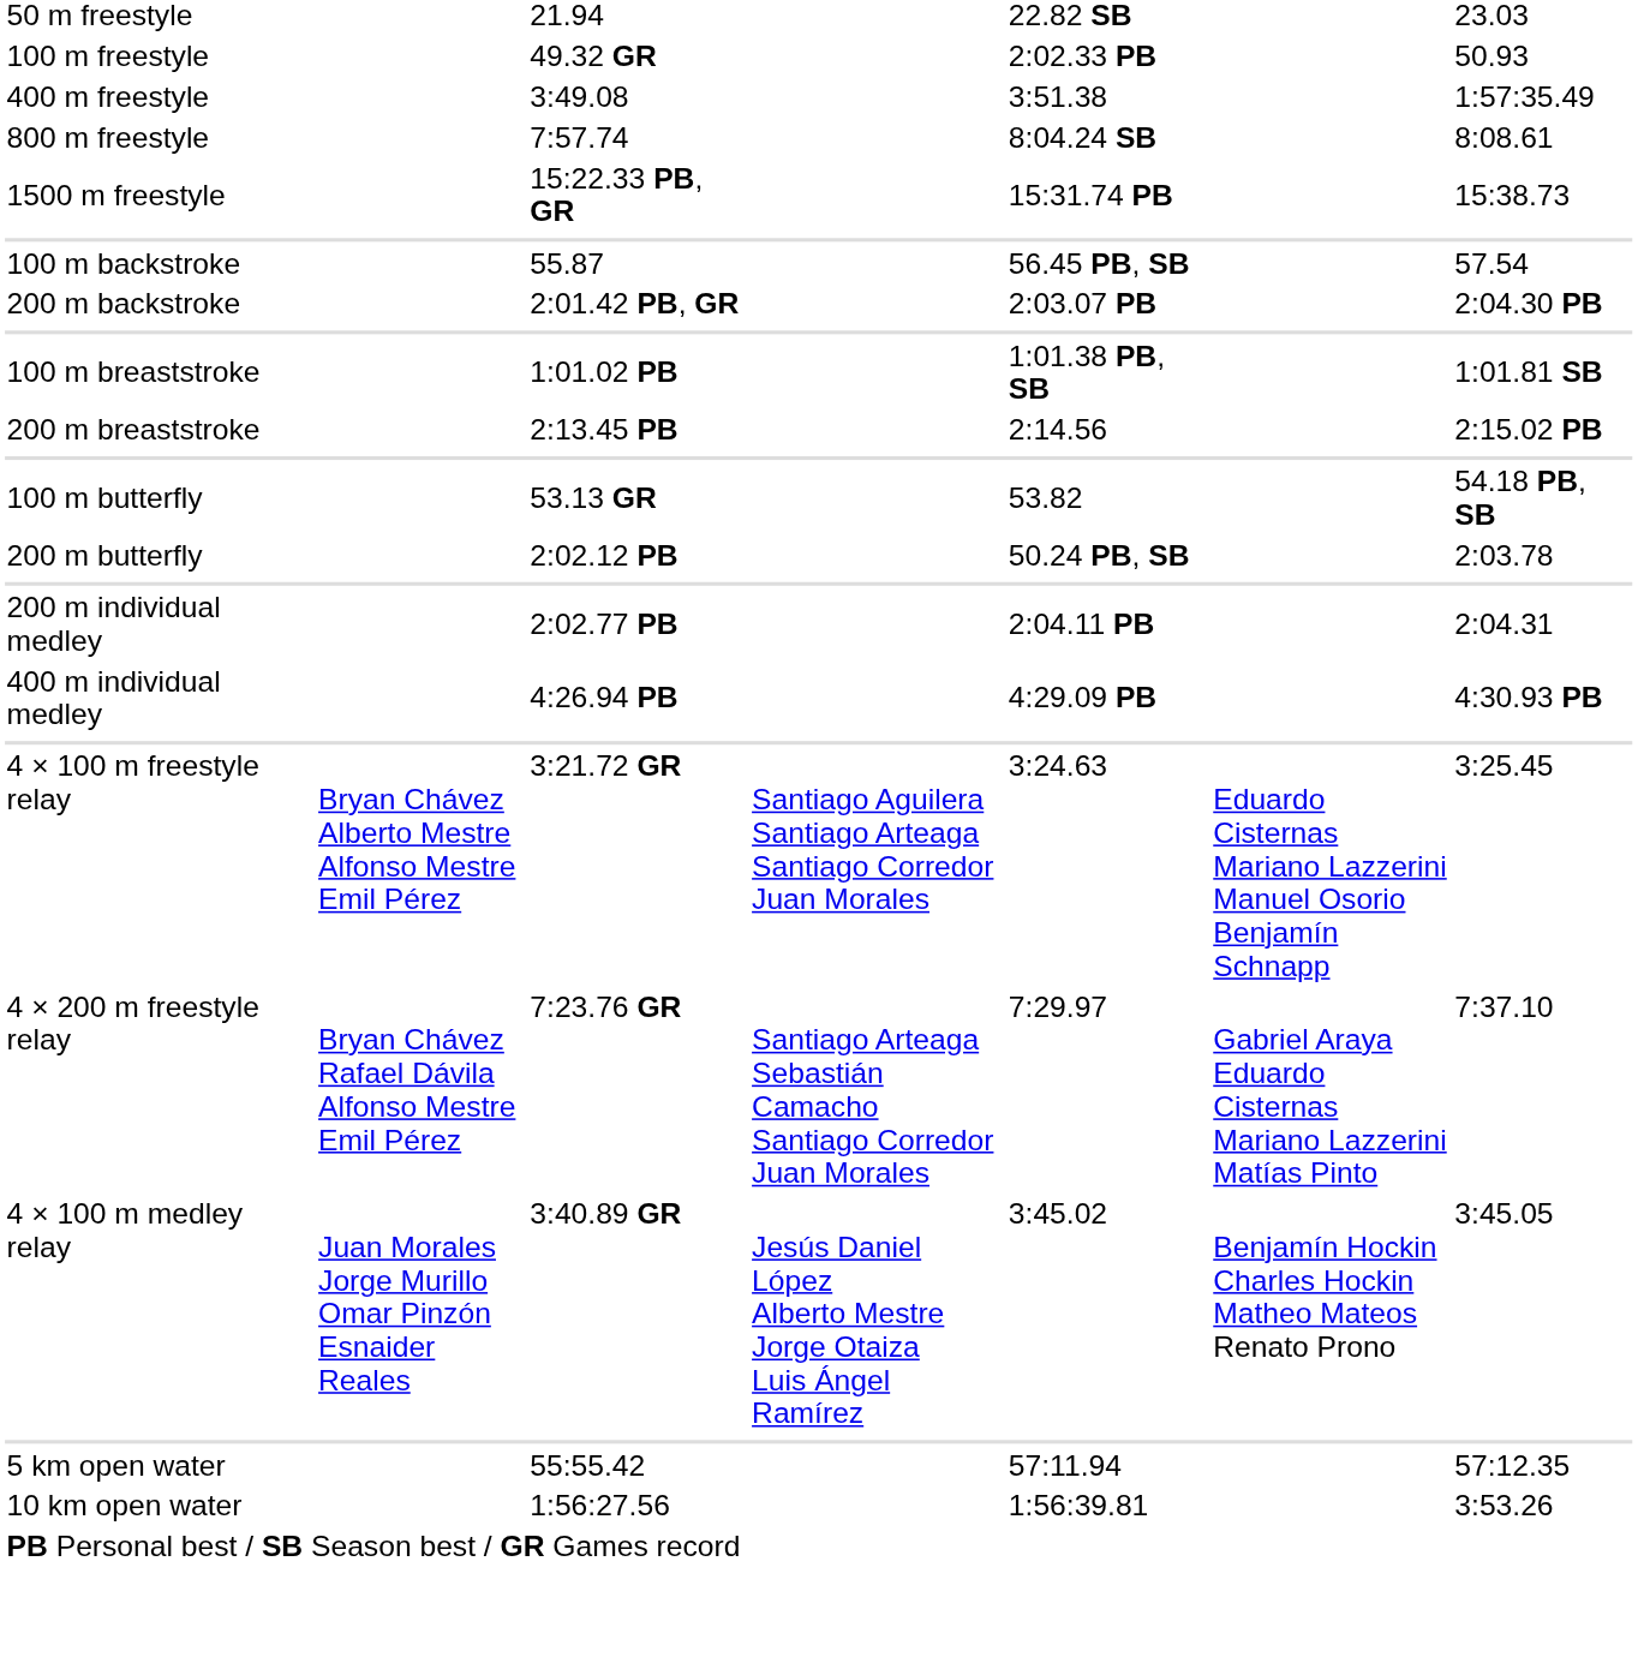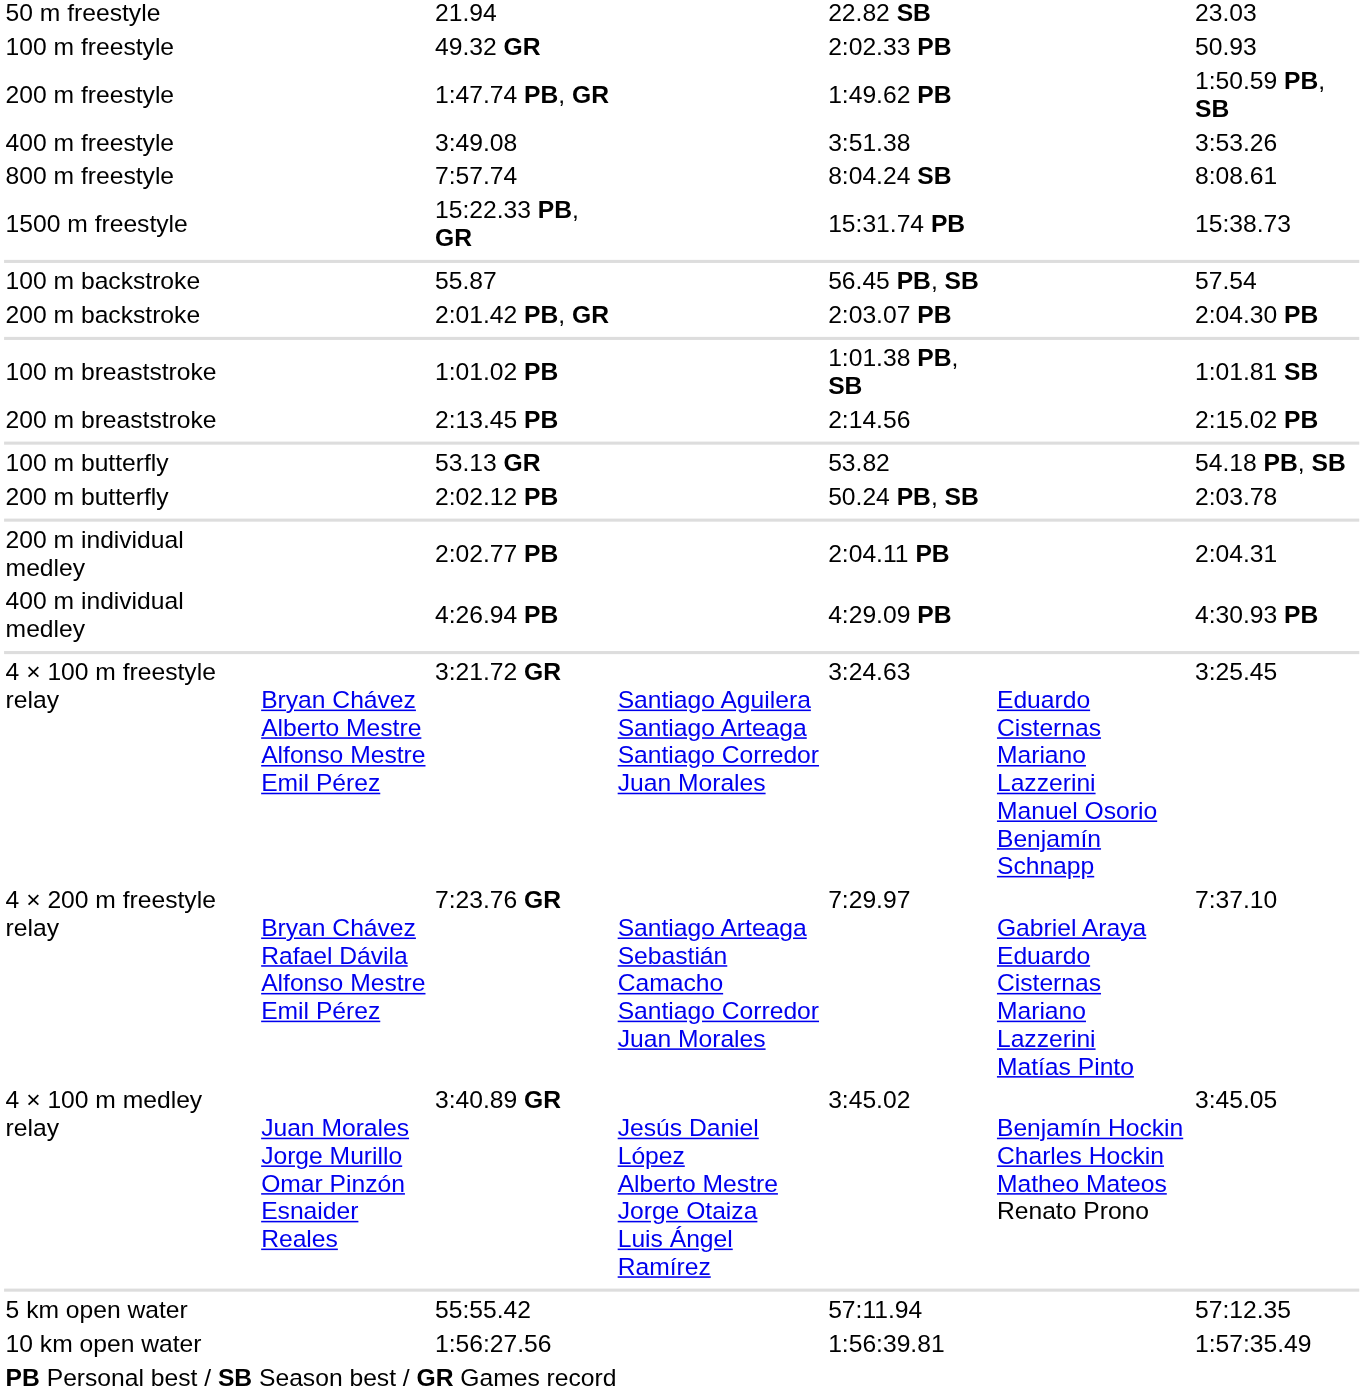 <table>
 <tr>
 <td>50 m freestyle<br></td>
 <td></td>
 <td>21.94</td>
 <td></td>
 <td>22.82 <strong>SB</strong></td>
 <td></td>
 <td>23.03</td>
 </tr>
 <tr>
 <td>100 m freestyle<br></td>
 <td></td>
 <td>49.32 <strong>GR</strong></td>
 <td></td>
 <td>2:02.33 <strong>PB</strong></td>
 <td></td>
 <td>50.93</td>
 </tr>
 <tr>
+<td>200 m freestyle<br></td>
+<td></td>
+<td>1:47.74 <strong>PB</strong>, <strong>GR</strong></td>
+<td></td>
+<td>1:49.62 <strong>PB</strong></td>
+<td></td>
+<td>1:50.59 <strong>PB</strong>, <strong>SB</strong></td>
+</tr>
+<tr>
 <td>400 m freestyle<br></td>
 <td></td>
 <td>3:49.08</td>
 <td></td>
 <td>3:51.38</td>
 <td></td>
-<td>1:57:35.49</td>
+<td>3:53.26</td>
 </tr>
 <tr>
 <td>800 m freestyle<br></td>
 <td></td>
 <td>7:57.74</td>
 <td></td>
 <td>8:04.24 <strong>SB</strong></td>
 <td></td>
 <td>8:08.61</td>
 </tr>
 <tr>
 <td>1500 m freestyle<br></td>
 <td></td>
 <td>15:22.33 <strong>PB</strong>, <strong>GR</strong></td>
 <td></td>
 <td>15:31.74 <strong>PB</strong></td>
 <td></td>
 <td>15:38.73</td>
 </tr>
 <tr>
 </tr>
 <tr bgcolor=#ddd>
 <td colspan=7></td>
 </tr>
 <tr>
 <td>100 m backstroke<br></td>
 <td></td>
 <td>55.87</td>
 <td></td>
 <td>56.45 <strong>PB</strong>, <strong>SB</strong></td>
 <td></td>
 <td>57.54</td>
 </tr>
 <tr>
 <td>200 m backstroke<br></td>
 <td></td>
 <td>2:01.42 <strong>PB</strong>, <strong>GR</strong></td>
 <td></td>
 <td>2:03.07 <strong>PB</strong></td>
 <td></td>
 <td>2:04.30 <strong>PB</strong></td>
 </tr>
 <tr>
 </tr>
 <tr bgcolor=#ddd>
 <td colspan=7></td>
 </tr>
 <tr>
 <td>100 m breaststroke<br></td>
 <td></td>
 <td>1:01.02 <strong>PB</strong></td>
 <td></td>
 <td>1:01.38 <strong>PB</strong>, <strong>SB</strong></td>
 <td></td>
 <td>1:01.81 <strong>SB</strong></td>
 </tr>
 <tr>
 <td>200 m breaststroke<br></td>
 <td></td>
 <td>2:13.45 <strong>PB</strong></td>
 <td></td>
 <td>2:14.56</td>
 <td></td>
 <td>2:15.02 <strong>PB</strong></td>
 </tr>
 <tr>
 </tr>
 <tr bgcolor=#ddd>
 <td colspan=7></td>
 </tr>
 <tr>
 <td>100 m butterfly<br></td>
 <td></td>
 <td>53.13 <strong>GR</strong></td>
 <td></td>
 <td>53.82</td>
 <td></td>
 <td>54.18 <strong>PB</strong>, <strong>SB</strong></td>
 </tr>
 <tr>
 <td>200 m butterfly<br></td>
 <td></td>
 <td>2:02.12 <strong>PB</strong></td>
 <td></td>
 <td>50.24 <strong>PB</strong>, <strong>SB</strong></td>
 <td></td>
 <td>2:03.78</td>
 </tr>
 <tr>
 </tr>
 <tr bgcolor=#ddd>
 <td colspan=7></td>
 </tr>
 <tr>
 <td>200 m individual medley<br></td>
 <td></td>
 <td>2:02.77 <strong>PB</strong></td>
 <td></td>
 <td>2:04.11 <strong>PB</strong></td>
 <td></td>
 <td>2:04.31</td>
 </tr>
 <tr>
 <td>400 m individual medley<br></td>
 <td></td>
 <td>4:26.94 <strong>PB</strong></td>
 <td></td>
 <td>4:29.09 <strong>PB</strong></td>
 <td></td>
 <td>4:30.93 <strong>PB</strong></td>
 </tr>
 <tr>
 </tr>
 <tr bgcolor=#ddd>
 <td colspan=7></td>
 </tr>
 <tr valign="top">
 <td>4 × 100 m freestyle relay<br></td>
 <td><br><a href='#'>Bryan Chávez</a><br><a href='#'>Alberto Mestre</a><br><a href='#'>Alfonso Mestre</a><br><a href='#'>Emil Pérez</a></td>
 <td>3:21.72 <strong>GR</strong></td>
 <td><br><a href='#'>Santiago Aguilera</a><br><a href='#'>Santiago Arteaga</a><br><a href='#'>Santiago Corredor</a><br><a href='#'>Juan Morales</a></td>
 <td>3:24.63</td>
 <td><br><a href='#'>Eduardo Cisternas</a><br><a href='#'>Mariano Lazzerini</a><br><a href='#'>Manuel Osorio</a><br><a href='#'>Benjamín Schnapp</a></td>
 <td>3:25.45</td>
 </tr>
 <tr valign="top">
 <td>4 × 200 m freestyle relay<br></td>
 <td><br><a href='#'>Bryan Chávez</a><br><a href='#'>Rafael Dávila</a><br><a href='#'>Alfonso Mestre</a><br><a href='#'>Emil Pérez</a></td>
 <td>7:23.76 <strong>GR</strong></td>
 <td><br><a href='#'>Santiago Arteaga</a><br><a href='#'>Sebastián Camacho</a><br><a href='#'>Santiago Corredor</a><br><a href='#'>Juan Morales</a></td>
 <td>7:29.97</td>
 <td><br><a href='#'>Gabriel Araya</a><br><a href='#'>Eduardo Cisternas</a><br><a href='#'>Mariano Lazzerini</a><br><a href='#'>Matías Pinto</a></td>
 <td>7:37.10</td>
 </tr>
 <tr valign="top">
 <td>4 × 100 m medley relay<br></td>
 <td><br><a href='#'>Juan Morales</a><br><a href='#'>Jorge Murillo</a><br><a href='#'>Omar Pinzón</a><br><a href='#'>Esnaider Reales</a></td>
 <td>3:40.89 <strong>GR</strong></td>
 <td><br><a href='#'>Jesús Daniel López</a><br><a href='#'>Alberto Mestre</a><br><a href='#'>Jorge Otaiza</a><br><a href='#'>Luis Ángel Ramírez</a></td>
 <td>3:45.02</td>
 <td><br><a href='#'>Benjamín Hockin</a><br><a href='#'>Charles Hockin</a><br><a href='#'>Matheo Mateos</a><br>Renato Prono</td>
 <td>3:45.05</td>
 </tr>
 <tr>
 </tr>
 <tr bgcolor=#ddd>
 <td colspan=7></td>
 </tr>
 <tr>
 <td>5 km open water<br></td>
 <td></td>
 <td>55:55.42</td>
 <td></td>
 <td>57:11.94</td>
 <td></td>
 <td>57:12.35</td>
 </tr>
 <tr>
 <td>10 km open water<br></td>
 <td></td>
 <td>1:56:27.56</td>
 <td></td>
 <td>1:56:39.81</td>
 <td></td>
-<td>3:53.26</td>
+<td>1:57:35.49</td>
 </tr>
 <tr>
 <td colspan=7><strong>PB</strong> Personal best / <strong>SB</strong> Season best / <strong>GR</strong> Games record</td>
 </tr>
 </table>
